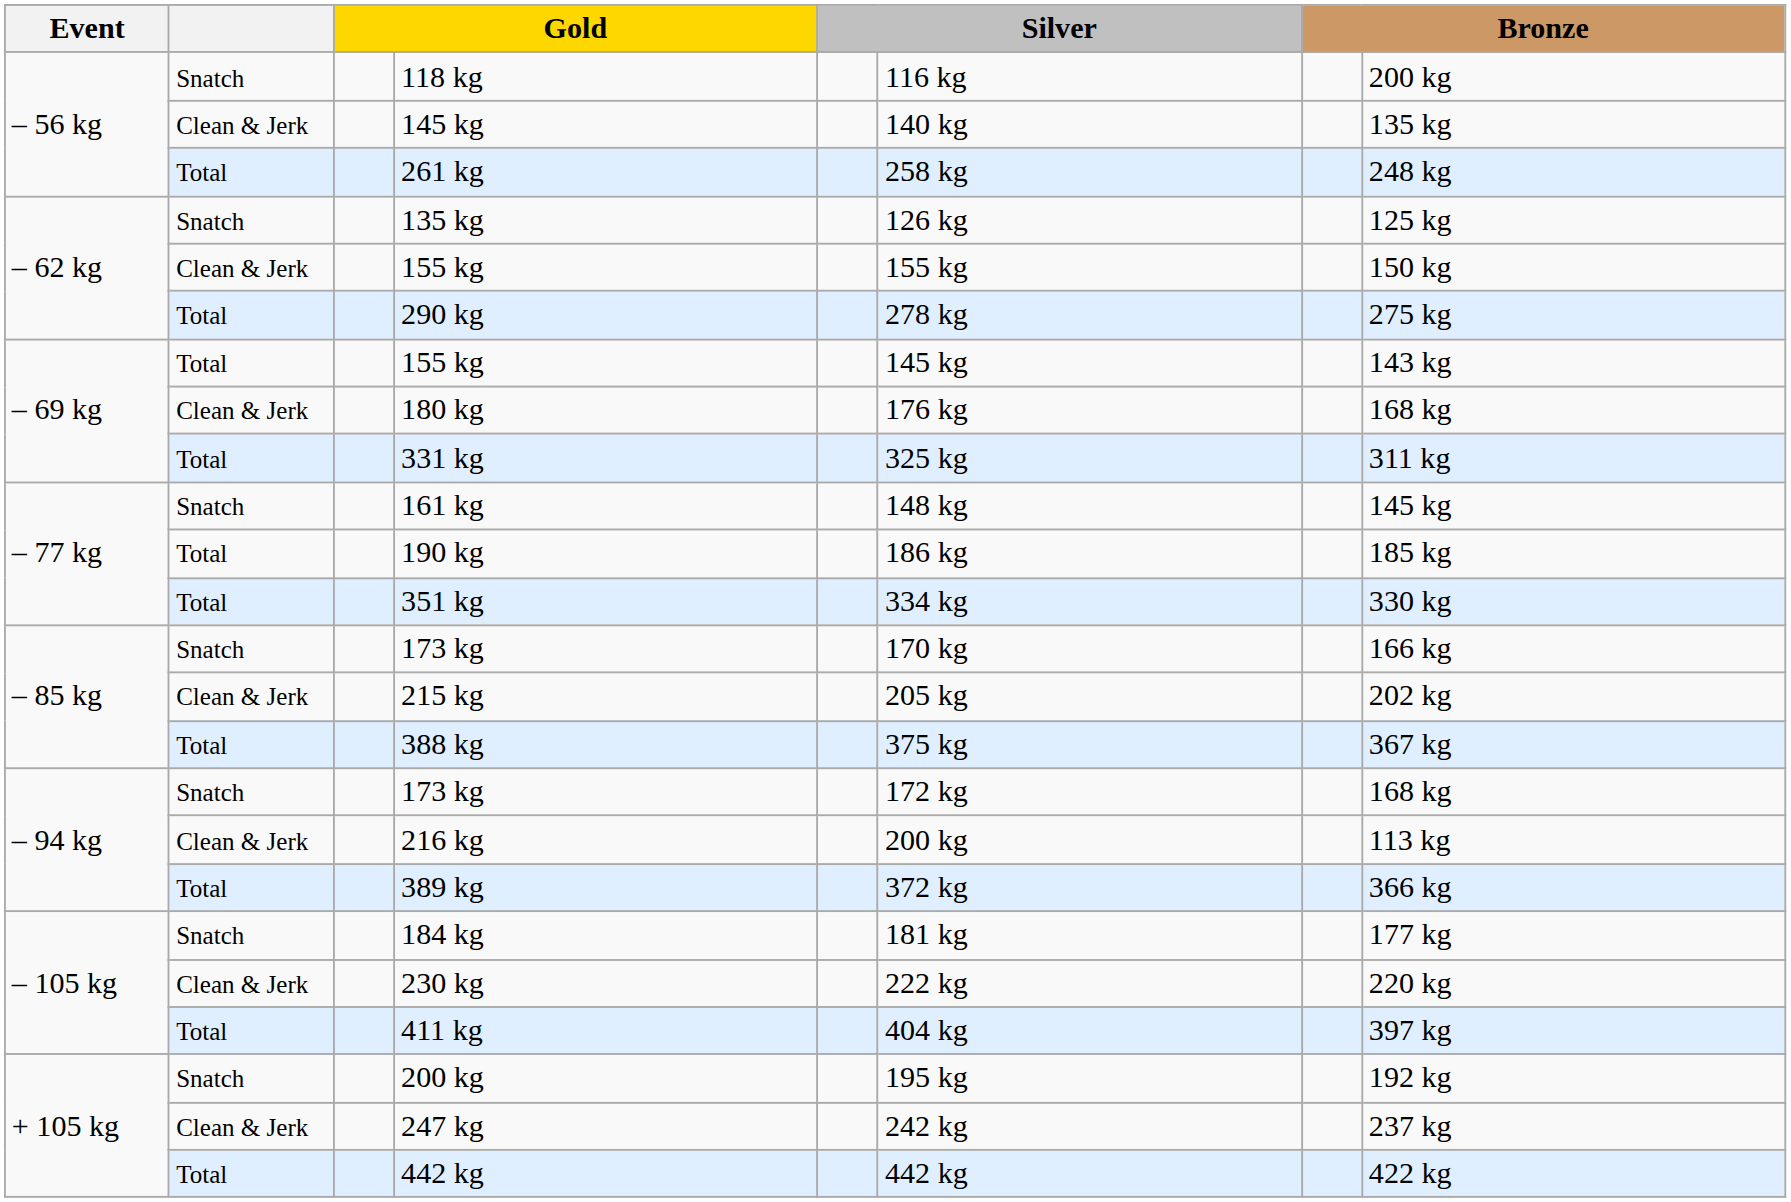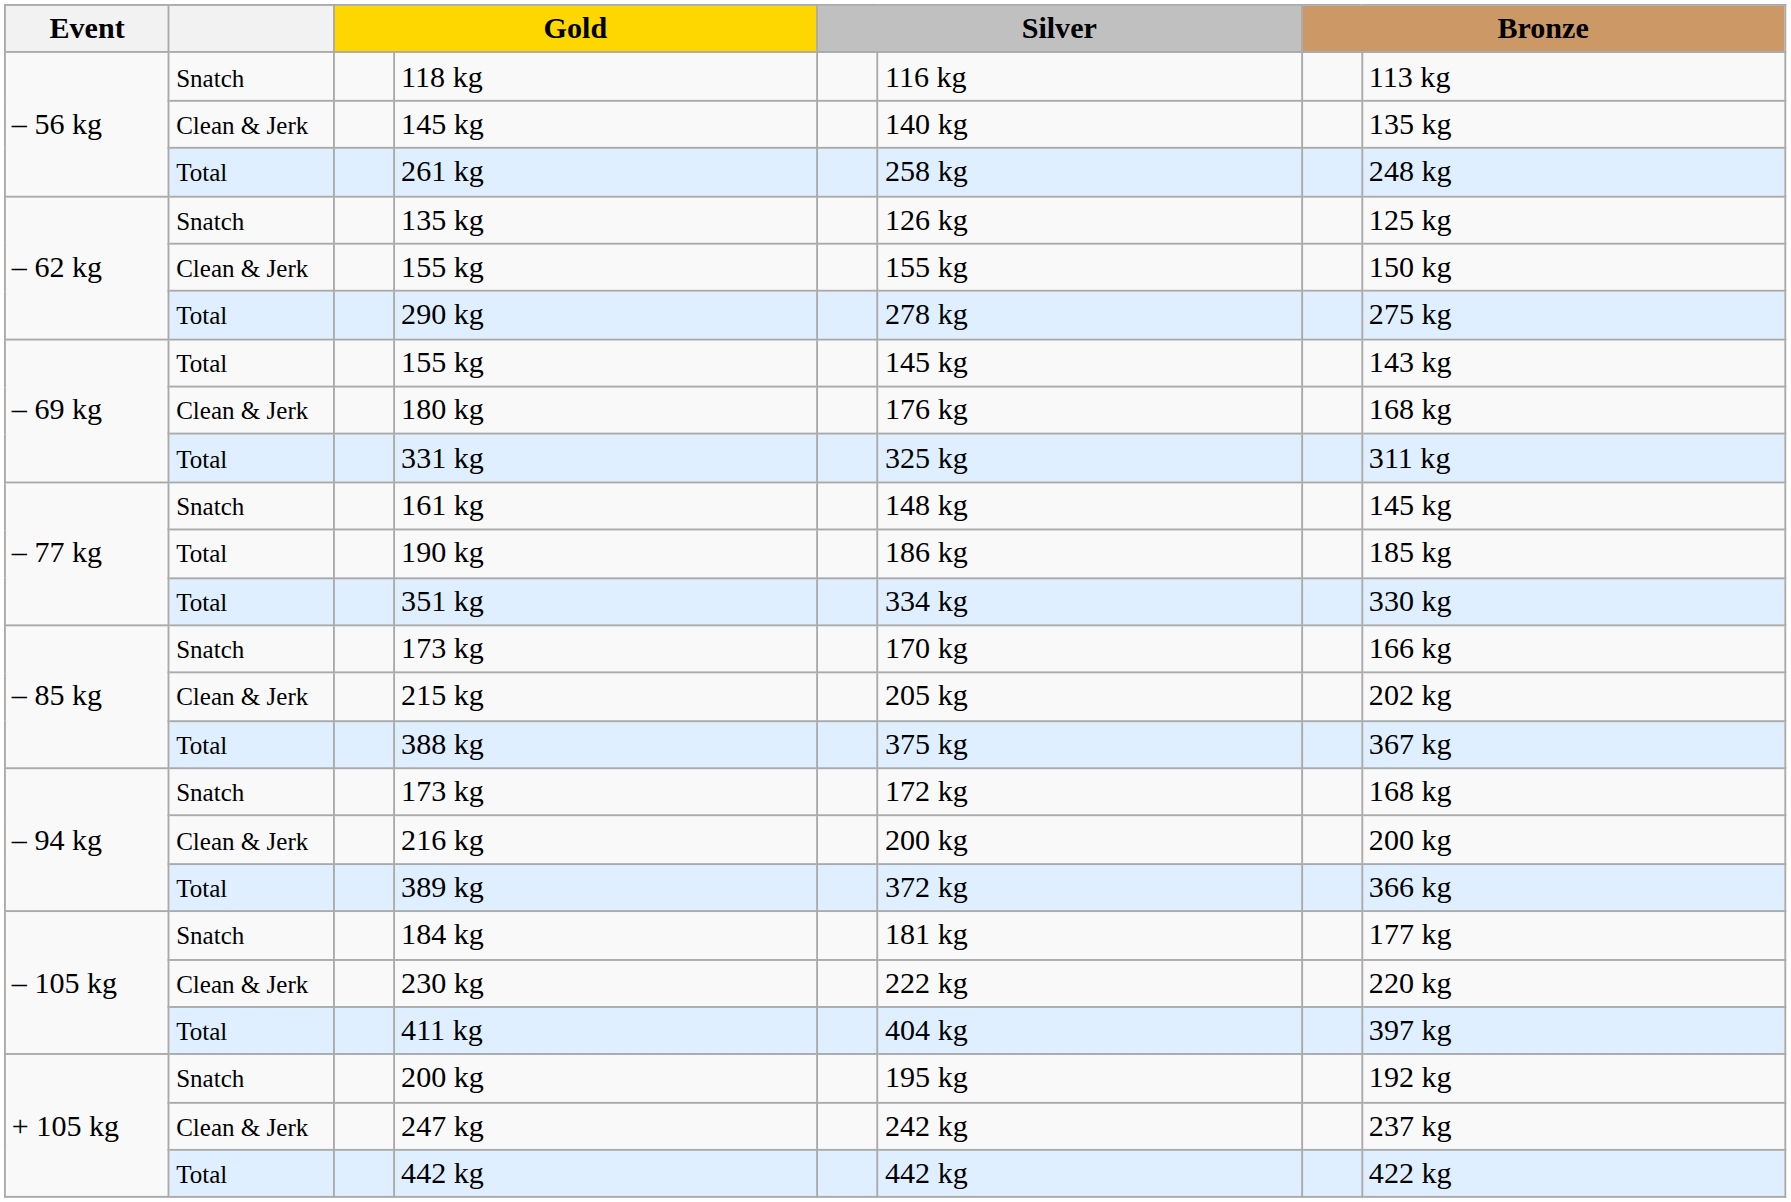 <table class="wikitable">
 <tr>
 <th width=80>Event</th>
 <th width=80></th>
 <td bgcolor=gold align="center" colspan=2 width=250><strong>Gold</strong></td>
 <td bgcolor=silver align="center" colspan=2 width=250><strong>Silver</strong></td>
 <td bgcolor=#cc9966 colspan=2 align="center" width=250><strong>Bronze</strong></td>
 </tr>
 <tr>
 <td rowspan=3>– 56 kg</td>
 <td><small>Snatch</small></td>
 <td></td>
 <td>118 kg</td>
 <td></td>
 <td>116 kg</td>
 <td></td>
-<td>200 kg</td>
+<td>113 kg</td>
 </tr>
 <tr>
 <td><small>Clean & Jerk</small></td>
 <td></td>
 <td>145 kg</td>
 <td></td>
 <td>140 kg</td>
 <td></td>
 <td>135 kg</td>
 </tr>
 <tr bgcolor=#dfefff>
 <td><small>Total</small></td>
 <td></td>
 <td>261 kg</td>
 <td></td>
 <td>258 kg</td>
 <td></td>
 <td>248 kg</td>
 </tr>
 <tr>
 <td rowspan=3>– 62 kg</td>
 <td><small>Snatch</small></td>
 <td></td>
 <td>135 kg</td>
 <td></td>
 <td>126 kg</td>
 <td></td>
 <td>125 kg</td>
 </tr>
 <tr>
 <td><small>Clean & Jerk</small></td>
 <td></td>
 <td>155 kg</td>
 <td></td>
 <td>155 kg</td>
 <td></td>
 <td>150 kg</td>
 </tr>
 <tr bgcolor=#dfefff>
 <td><small>Total</small></td>
 <td></td>
 <td>290 kg</td>
 <td></td>
 <td>278 kg</td>
 <td></td>
 <td>275 kg</td>
 </tr>
 <tr>
 <td rowspan=3>– 69 kg</td>
 <td><small>Total</small></td>
 <td></td>
 <td>155 kg</td>
 <td></td>
 <td>145 kg</td>
 <td></td>
 <td>143 kg</td>
 </tr>
 <tr>
 <td><small>Clean & Jerk</small></td>
 <td></td>
 <td>180 kg</td>
 <td></td>
 <td>176 kg</td>
 <td></td>
 <td>168 kg</td>
 </tr>
 <tr bgcolor=#dfefff>
 <td><small>Total</small></td>
 <td></td>
 <td>331 kg</td>
 <td></td>
 <td>325 kg</td>
 <td></td>
 <td>311 kg</td>
 </tr>
 <tr>
 <td rowspan=3>– 77 kg</td>
 <td><small>Snatch</small></td>
 <td></td>
 <td>161 kg</td>
 <td></td>
 <td>148 kg</td>
 <td></td>
 <td>145 kg</td>
 </tr>
 <tr>
 <td><small>Total</small></td>
 <td></td>
 <td>190 kg</td>
 <td></td>
 <td>186 kg</td>
 <td></td>
 <td>185 kg</td>
 </tr>
 <tr bgcolor=#dfefff>
 <td><small>Total</small></td>
 <td></td>
 <td>351 kg</td>
 <td></td>
 <td>334 kg</td>
 <td></td>
 <td>330 kg</td>
 </tr>
 <tr>
 <td rowspan=3>– 85 kg</td>
 <td><small>Snatch</small></td>
 <td></td>
 <td>173 kg</td>
 <td></td>
 <td>170 kg</td>
 <td></td>
 <td>166 kg</td>
 </tr>
 <tr>
 <td><small>Clean & Jerk</small></td>
 <td></td>
 <td>215 kg</td>
 <td></td>
 <td>205 kg</td>
 <td></td>
 <td>202 kg</td>
 </tr>
 <tr bgcolor=#dfefff>
 <td><small>Total</small></td>
 <td></td>
 <td>388 kg</td>
 <td></td>
 <td>375 kg</td>
 <td></td>
 <td>367 kg</td>
 </tr>
 <tr>
 <td rowspan=3>– 94 kg</td>
 <td><small>Snatch</small></td>
 <td></td>
 <td>173 kg</td>
 <td></td>
 <td>172 kg</td>
 <td></td>
 <td>168 kg</td>
 </tr>
 <tr>
 <td><small>Clean & Jerk</small></td>
 <td></td>
 <td>216 kg</td>
 <td></td>
 <td>200 kg</td>
 <td></td>
-<td>113 kg</td>
+<td>200 kg</td>
 </tr>
 <tr bgcolor=#dfefff>
 <td><small>Total</small></td>
 <td></td>
 <td>389 kg</td>
 <td></td>
 <td>372 kg</td>
 <td></td>
 <td>366 kg</td>
 </tr>
 <tr>
 <td rowspan=3>– 105 kg</td>
 <td><small>Snatch</small></td>
 <td></td>
 <td>184 kg</td>
 <td></td>
 <td>181 kg</td>
 <td></td>
 <td>177 kg</td>
 </tr>
 <tr>
 <td><small>Clean & Jerk</small></td>
 <td></td>
 <td>230 kg</td>
 <td></td>
 <td>222 kg</td>
 <td></td>
 <td>220 kg</td>
 </tr>
 <tr bgcolor=#dfefff>
 <td><small>Total</small></td>
 <td></td>
 <td>411 kg</td>
 <td></td>
 <td>404 kg</td>
 <td></td>
 <td>397 kg</td>
 </tr>
 <tr>
 <td rowspan=3>+ 105 kg</td>
 <td><small>Snatch</small></td>
 <td></td>
 <td>200 kg</td>
 <td></td>
 <td>195 kg</td>
 <td></td>
 <td>192 kg</td>
 </tr>
 <tr>
 <td><small>Clean & Jerk</small></td>
 <td></td>
 <td>247 kg</td>
 <td></td>
 <td>242 kg</td>
 <td></td>
 <td>237 kg</td>
 </tr>
 <tr bgcolor=#dfefff>
 <td><small>Total</small></td>
 <td></td>
 <td>442 kg</td>
 <td></td>
 <td>442 kg</td>
 <td></td>
 <td>422 kg</td>
 </tr>
 </table>
